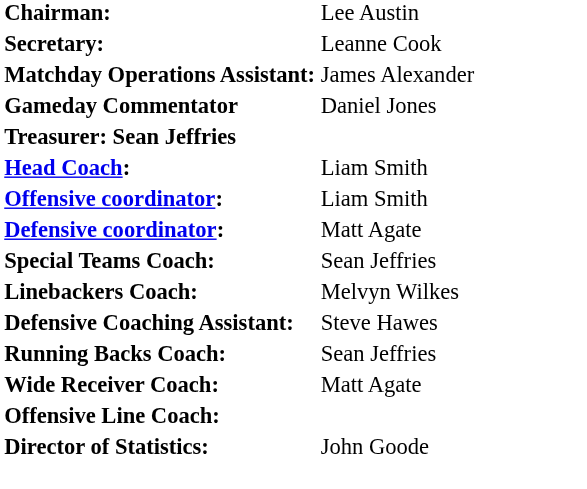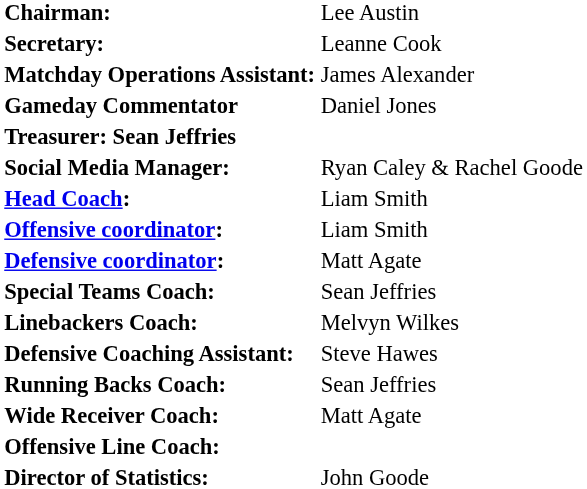 <table class="toccolours">
 <tr>
 <th scope=row style="text-align:left">Chairman:</th>
 <td>Lee Austin</td>
 </tr>
 <tr>
 <th scope=row style="text-align:left">Secretary:</th>
 <td>Leanne Cook</td>
 </tr>
 <tr>
 <th scope=row style="text-align:left">Matchday Operations Assistant:</th>
 <td>James Alexander</td>
 </tr>
 <tr>
 <th scope=row style="text-align:left">Gameday Commentator</th>
 <td>Daniel Jones</td>
 </tr>
 <tr>
 <th scope=row style="text-align:left">Treasurer: Sean Jeffries</th>
+</tr>
+<tr>
+<th scope=row style="text-align:left">Social Media Manager:</th>
+<td>Ryan Caley & Rachel Goode</td>
+<td></td>
 </tr>
 <tr>
 <th scope=row style="text-align:left"><a href='#'>Head Coach</a>:</th>
 <td>Liam Smith</td>
 </tr>
 <tr>
 <th scope=row style="text-align:left"><a href='#'>Offensive coordinator</a>:</th>
 <td>Liam Smith</td>
 </tr>
 <tr>
 <th scope=row style="text-align:left"><a href='#'>Defensive coordinator</a>:</th>
 <td>Matt Agate</td>
 </tr>
 <tr>
 <th scope=row style="text-align:left">Special Teams Coach:</th>
 <td>Sean Jeffries</td>
 </tr>
 <tr>
 <th scope=row style="text-align:left">Linebackers Coach:</th>
 <td>Melvyn Wilkes</td>
 </tr>
 <tr>
 <th Scope=row style="text-align:left">Defensive Coaching Assistant:</th>
 <td>Steve Hawes</td>
 </tr>
 <tr>
 <th scope=row style="text-align:left">Running Backs Coach:</th>
 <td>Sean Jeffries</td>
 </tr>
 <tr>
 <th scope=row style="text-align:left">Wide Receiver Coach:</th>
 <td>Matt Agate</td>
 </tr>
 <tr>
 <th scope=row style="text-align:left">Offensive Line Coach:</th>
 <td></td>
 </tr>
 <tr>
 <th scope=row style="text-align:left">Director of Statistics:</th>
 <td>John Goode</td>
 </tr>
 </table>
